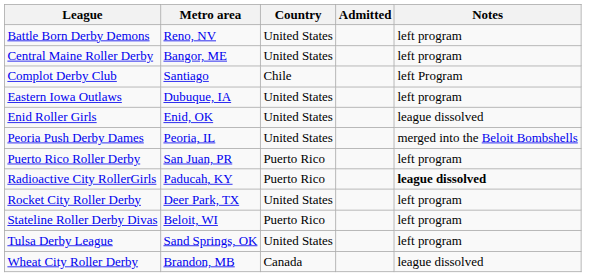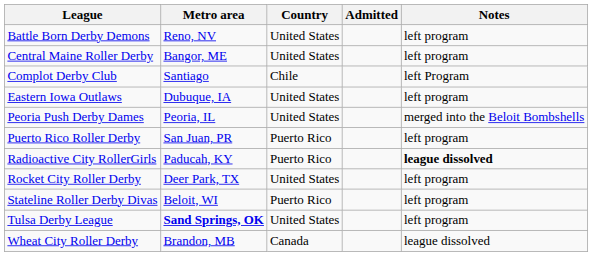 <table class="wikitable sortable">
 <tr>
 <th>League</th>
 <th>Metro area</th>
 <th>Country</th>
 <th>Admitted</th>
 <th>Notes</th>
 </tr>
 <tr>
 <td><a href='#'>Battle Born Derby Demons</a></td>
 <td><a href='#'>Reno, NV</a></td>
 <td>United States</td>
 <td></td>
 <td>left program</td>
 </tr>
 <tr>
 <td><a href='#'>Central Maine Roller Derby</a></td>
 <td><a href='#'>Bangor, ME</a></td>
 <td>United States</td>
 <td></td>
 <td>left program</td>
 </tr>
 <tr>
 <td><a href='#'>Complot Derby Club</a></td>
 <td><a href='#'>Santiago</a></td>
 <td>Chile</td>
 <td></td>
 <td>left Program</td>
 </tr>
 <tr>
 <td><a href='#'>Eastern Iowa Outlaws</a></td>
 <td><a href='#'>Dubuque, IA</a></td>
 <td>United States</td>
 <td></td>
 <td>left program</td>
-</tr>
-<tr>
-<td><a href='#'>Enid Roller Girls</a></td>
-<td><a href='#'>Enid, OK</a></td>
-<td>United States</td>
-<td></td>
-<td>league dissolved</td>
 </tr>
 <tr>
 <td><a href='#'>Peoria Push Derby Dames</a></td>
 <td><a href='#'>Peoria, IL</a></td>
 <td>United States</td>
 <td></td>
 <td>merged into the <a href='#'>Beloit Bombshells</a></td>
 </tr>
 <tr>
 <td><a href='#'>Puerto Rico Roller Derby</a></td>
 <td><a href='#'>San Juan, PR</a></td>
 <td>Puerto Rico</td>
 <td></td>
 <td>left program</td>
 </tr>
 <tr>
 <td><a href='#'>Radioactive City RollerGirls</a></td>
 <td><a href='#'>Paducah, KY</a></td>
 <td>Puerto Rico</td>
 <td></td>
 <td><strong>league dissolved</strong></td>
 </tr>
 <tr>
 <td><a href='#'>Rocket City Roller Derby</a></td>
 <td><a href='#'>Deer Park, TX</a></td>
 <td>United States</td>
 <td></td>
 <td>left program</td>
 </tr>
 <tr>
 <td><a href='#'>Stateline Roller Derby Divas</a></td>
 <td><a href='#'>Beloit, WI</a></td>
 <td>Puerto Rico</td>
 <td></td>
 <td>left program</td>
 </tr>
 <tr>
 <td><a href='#'>Tulsa Derby League</a></td>
-<td><a href='#'>Sand Springs, OK</a></td>
+<td><strong><a href='#'>Sand Springs, OK</a></strong></td>
 <td>United States</td>
 <td></td>
 <td>left program</td>
 </tr>
 <tr>
 <td><a href='#'>Wheat City Roller Derby</a></td>
 <td><a href='#'>Brandon, MB</a></td>
 <td>Canada</td>
 <td></td>
 <td>league dissolved</td>
 </tr>
 </table>
